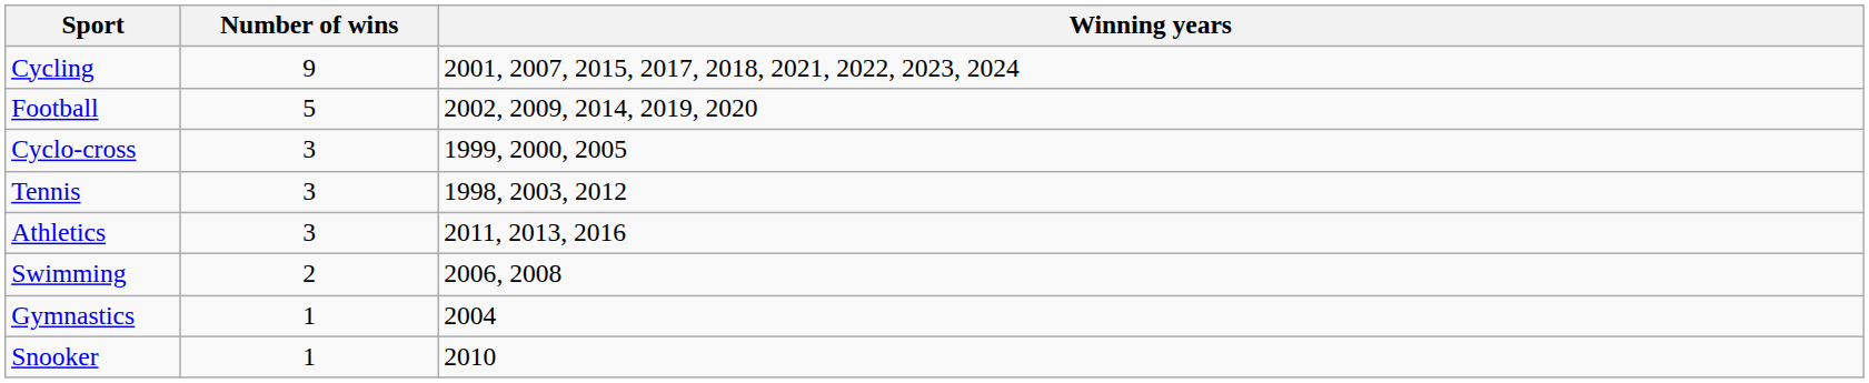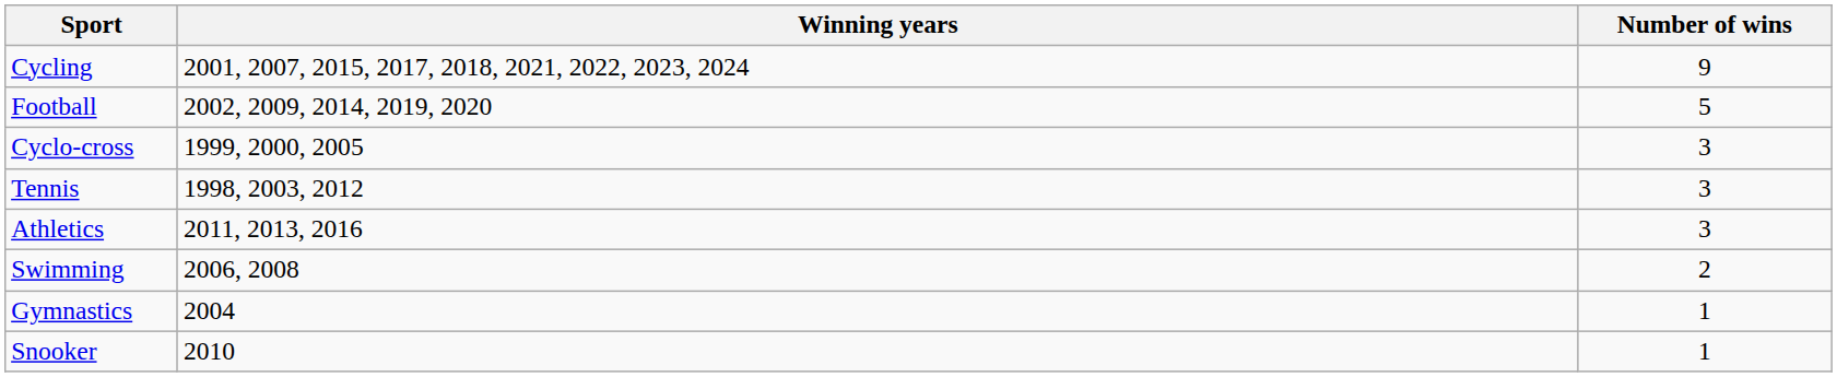 <table class="wikitable sortable"  style="width:90%">
 <tr>
 <th width=100>Sport</th>
+<th class="unsortable">Winning years</th>
 <th width=150>Number of wins</th>
-<th class="unsortable">Winning years</th>
 </tr>
 <tr>
 <td><a href='#'>Cycling</a></td>
+<td>2001, 2007, 2015, 2017, 2018, 2021, 2022, 2023, 2024</td>
 <td style="text-align:center;">9</td>
-<td>2001, 2007, 2015, 2017, 2018, 2021, 2022, 2023, 2024</td>
 </tr>
 <tr>
 <td><a href='#'>Football</a></td>
+<td>2002, 2009, 2014, 2019, 2020</td>
 <td style="text-align:center;">5</td>
-<td>2002, 2009, 2014, 2019, 2020</td>
 </tr>
 <tr>
 <td><a href='#'>Cyclo-cross</a></td>
+<td>1999, 2000, 2005</td>
 <td style="text-align:center;">3</td>
-<td>1999, 2000, 2005</td>
 </tr>
 <tr>
 <td><a href='#'>Tennis</a></td>
+<td>1998, 2003, 2012</td>
 <td style="text-align:center;">3</td>
-<td>1998, 2003, 2012</td>
 </tr>
 <tr>
 <td><a href='#'>Athletics</a></td>
+<td>2011, 2013, 2016</td>
 <td style="text-align:center;">3</td>
-<td>2011, 2013, 2016</td>
 </tr>
 <tr>
 <td><a href='#'>Swimming</a></td>
+<td>2006, 2008</td>
 <td style="text-align:center;">2</td>
-<td>2006, 2008</td>
 </tr>
 <tr>
 <td><a href='#'>Gymnastics</a></td>
+<td>2004</td>
 <td style="text-align:center;">1</td>
-<td>2004</td>
 </tr>
 <tr>
 <td><a href='#'>Snooker</a></td>
+<td>2010</td>
 <td style="text-align:center;">1</td>
-<td>2010</td>
 </tr>
 </table>
